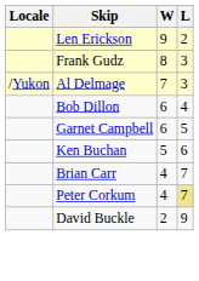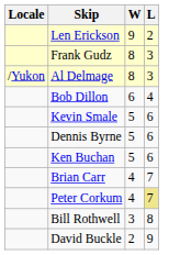 <table class="wikitable" border="1">
 <tr>
 <th>Locale</th>
 <th>Skip</th>
 <th>W</th>
 <th>L</th>
 </tr>
 <tr bgcolor=#ffffcc>
 <td></td>
 <td><a href='#'>Len Erickson</a></td>
 <td>9</td>
 <td>2</td>
 </tr>
 <tr bgcolor=#ffffcc>
 <td></td>
 <td>Frank Gudz</td>
 <td>8</td>
 <td>3</td>
 </tr>
 <tr bgcolor=#ffffcc>
 <td>/<a href='#'>Yukon</a></td>
 <td><a href='#'>Al Delmage</a></td>
-<td>7</td>
+<td>8</td>
 <td>3</td>
 </tr>
 <tr>
 <td></td>
 <td><a href='#'>Bob Dillon</a></td>
 <td>6</td>
 <td>4</td>
 </tr>
 <tr>
 <td></td>
-<td><a href='#'>Garnet Campbell</a></td>
+<td><a href='#'>Kevin Smale</a></td>
+<td>5</td>
 <td>6</td>
+</tr>
+<tr>
+<td></td>
+<td>Dennis Byrne</td>
 <td>5</td>
+<td>6</td>
 </tr>
 <tr>
 <td></td>
 <td><a href='#'>Ken Buchan</a></td>
 <td>5</td>
 <td>6</td>
 </tr>
 <tr>
 <td></td>
 <td><a href='#'>Brian Carr</a></td>
 <td>4</td>
 <td>7</td>
 </tr>
 <tr>
 <td></td>
 <td><a href='#'>Peter Corkum</a></td>
 <td>4</td>
 <td style="background: khaki;">7</td>
 </tr>
 <tr>
 <td></td>
+<td>Bill Rothwell</td>
+<td>3</td>
+<td>8</td>
+</tr>
+<tr>
+<td></td>
 <td>David Buckle</td>
 <td>2</td>
 <td>9</td>
 </tr>
 </table>
